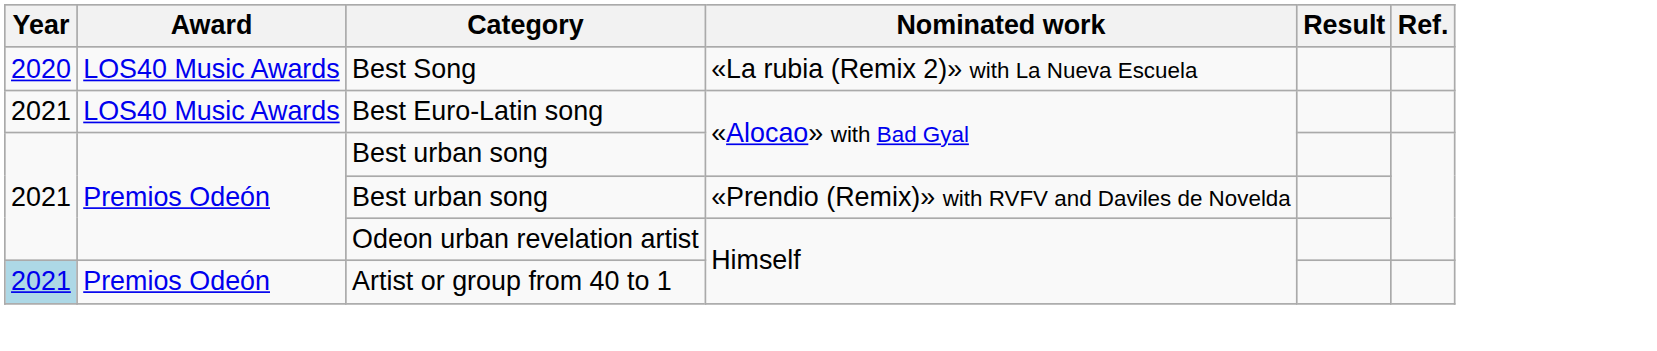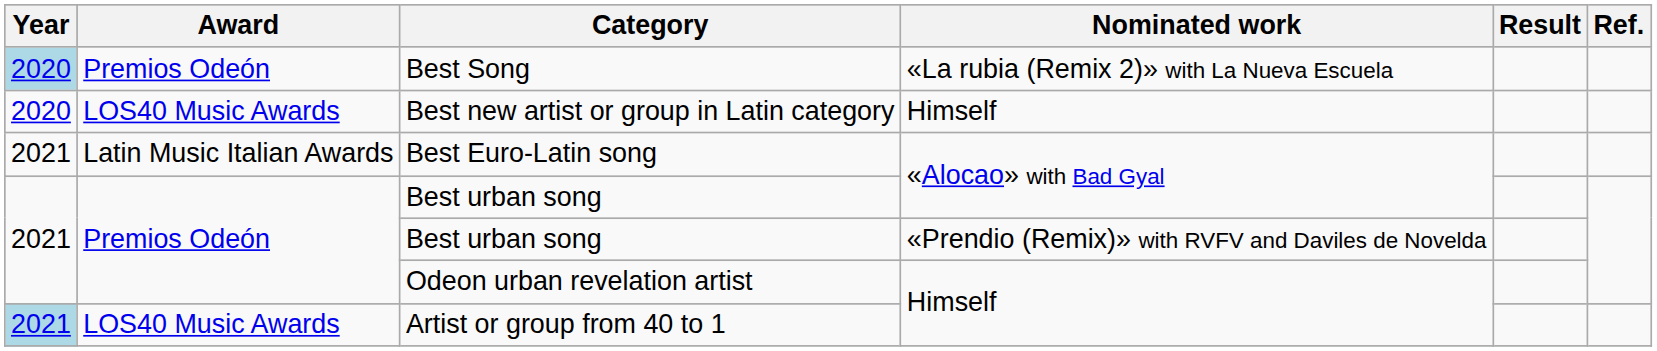 <table class="wikitable">
 <tr>
 <th>Year</th>
 <th>Award</th>
 <th>Category</th>
 <th>Nominated work</th>
 <th>Result</th>
 <th>Ref.</th>
 </tr>
 <tr>
-<td><a href='#'>2020</a></td>
-<td><a href='#'>LOS40 Music Awards</a></td>
+<td style="background: lightblue;"><a href='#'>2020</a></td>
+<td><a href='#'>Premios Odeón</a></td>
 <td>Best Song</td>
 <td>«La rubia (Remix 2)» <small>with La Nueva Escuela</small></td>
 <td></td>
 <td></td>
 </tr>
 <tr>
+<td><a href='#'>2020</a></td>
+<td><a href='#'>LOS40 Music Awards</a></td>
+<td>Best new artist or group in Latin category</td>
+<td>Himself</td>
+<td></td>
+<td></td>
+</tr>
+<tr>
 <td>2021</td>
-<td><a href='#'>LOS40 Music Awards</a></td>
+<td>Latin Music Italian Awards</td>
 <td>Best Euro-Latin song</td>
 <td rowspan="2">«<a href='#'>Alocao</a>» <small>with <a href='#'>Bad Gyal</a></small></td>
 <td></td>
 <td></td>
 </tr>
 <tr>
 <td rowspan="3">2021</td>
 <td rowspan="3"><a href='#'>Premios Odeón</a></td>
 <td>Best urban song</td>
 <td></td>
 <td rowspan="3"></td>
 </tr>
 <tr>
 <td>Best urban song</td>
 <td>«Prendio (Remix)» <small>with RVFV and Daviles de Novelda</small></td>
 <td></td>
 </tr>
 <tr>
 <td>Odeon urban revelation artist</td>
 <td rowspan="2">Himself</td>
 <td></td>
 </tr>
 <tr>
 <td style="background: lightblue;"><a href='#'>2021</a></td>
-<td><a href='#'>Premios Odeón</a></td>
+<td><a href='#'>LOS40 Music Awards</a></td>
 <td>Artist or group from 40 to 1</td>
 <td></td>
 <td></td>
 </tr>
 </table>
